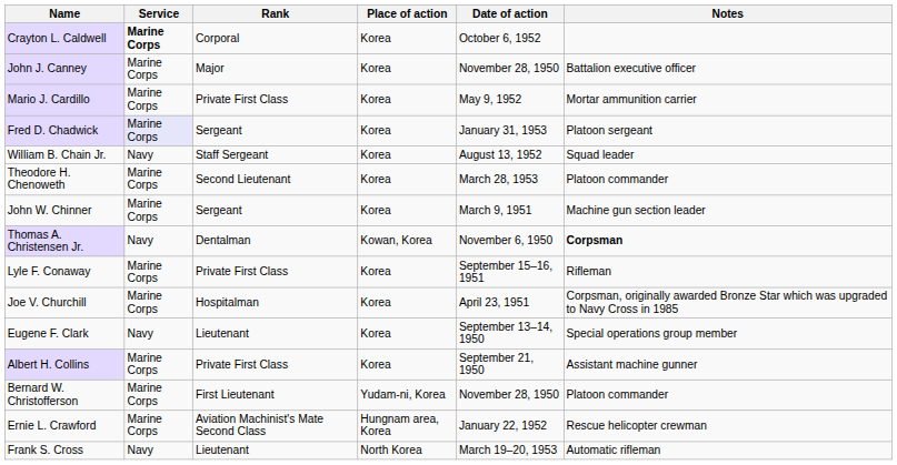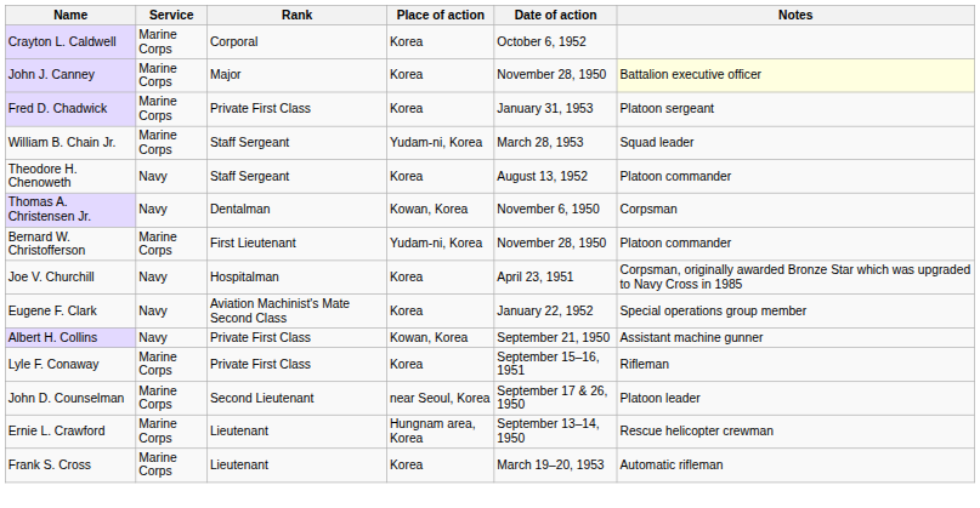 <table class="wikitable sortable">
 <tr>
 <th>Name</th>
 <th>Service</th>
 <th>Rank</th>
 <th>Place of action</th>
 <th>Date of action</th>
 <th>Notes</th>
 </tr>
 <tr>
 <td style="background:#e3d9ff;">Crayton L. Caldwell</td>
-<td><strong>Marine Corps</strong></td>
+<td>Marine Corps</td>
 <td>Corporal</td>
 <td>Korea</td>
 <td>October 6, 1952</td>
 <td></td>
 </tr>
 <tr>
 <td style="background:#e3d9ff;">John J. Canney</td>
 <td>Marine Corps</td>
 <td>Major</td>
 <td>Korea</td>
 <td>November 28, 1950</td>
-<td>Battalion executive officer</td>
-</tr>
-<tr>
-<td style="background:#e3d9ff;">Mario J. Cardillo</td>
-<td>Marine Corps</td>
-<td>Private First Class</td>
-<td>Korea</td>
-<td>May 9, 1952</td>
-<td>Mortar ammunition carrier</td>
+<td style="background: lightyellow;">Battalion executive officer</td>
 </tr>
 <tr>
 <td style="background:#e3d9ff;">Fred D. Chadwick</td>
-<td style="background: lavender;">Marine Corps</td>
-<td>Sergeant</td>
+<td>Marine Corps</td>
+<td>Private First Class</td>
 <td>Korea</td>
 <td>January 31, 1953</td>
 <td>Platoon sergeant</td>
 </tr>
 <tr>
 <td>William B. Chain Jr.</td>
+<td>Marine Corps</td>
+<td>Staff Sergeant</td>
+<td>Yudam-ni, Korea</td>
+<td>March 28, 1953</td>
+<td>Squad leader</td>
+</tr>
+<tr>
+<td>Theodore H. Chenoweth</td>
 <td>Navy</td>
 <td>Staff Sergeant</td>
 <td>Korea</td>
 <td>August 13, 1952</td>
-<td>Squad leader</td>
-</tr>
-<tr>
-<td>Theodore H. Chenoweth</td>
-<td>Marine Corps</td>
-<td>Second Lieutenant</td>
-<td>Korea</td>
-<td>March 28, 1953</td>
 <td>Platoon commander</td>
-</tr>
-<tr>
-<td>John W. Chinner</td>
-<td>Marine Corps</td>
-<td>Sergeant</td>
-<td>Korea</td>
-<td>March 9, 1951</td>
-<td>Machine gun section leader</td>
 </tr>
 <tr>
 <td style="background:#e3d9ff;">Thomas A. Christensen Jr.</td>
 <td>Navy</td>
 <td>Dentalman</td>
 <td>Kowan, Korea</td>
 <td>November 6, 1950</td>
-<td><strong>Corpsman</strong></td>
+<td>Corpsman</td>
+</tr>
+<tr>
+<td>Bernard W. Christofferson</td>
+<td>Marine Corps</td>
+<td>First Lieutenant</td>
+<td>Yudam-ni, Korea</td>
+<td>November 28, 1950</td>
+<td>Platoon commander</td>
+</tr>
+<tr>
+<td>Joe V. Churchill</td>
+<td>Navy</td>
+<td>Hospitalman</td>
+<td>Korea</td>
+<td>April 23, 1951</td>
+<td>Corpsman, originally awarded Bronze Star which was upgraded to Navy Cross in 1985</td>
+</tr>
+<tr>
+<td>Eugene F. Clark</td>
+<td>Navy</td>
+<td>Aviation Machinist's Mate Second Class</td>
+<td>Korea</td>
+<td>January 22, 1952</td>
+<td>Special operations group member</td>
+</tr>
+<tr>
+<td style="background:#e3d9ff;">Albert H. Collins</td>
+<td>Navy</td>
+<td>Private First Class</td>
+<td>Kowan, Korea</td>
+<td>September 21, 1950</td>
+<td>Assistant machine gunner</td>
 </tr>
 <tr>
 <td>Lyle F. Conaway</td>
 <td>Marine Corps</td>
 <td>Private First Class</td>
 <td>Korea</td>
 <td>September 15–16, 1951</td>
 <td>Rifleman</td>
 </tr>
 <tr>
-<td>Joe V. Churchill</td>
+<td>John D. Counselman</td>
 <td>Marine Corps</td>
-<td>Hospitalman</td>
-<td>Korea</td>
-<td>April 23, 1951</td>
-<td>Corpsman, originally awarded Bronze Star which was upgraded to Navy Cross in 1985</td>
-</tr>
-<tr>
-<td>Eugene F. Clark</td>
-<td>Navy</td>
-<td>Lieutenant</td>
-<td>Korea</td>
-<td>September 13–14, 1950</td>
-<td>Special operations group member</td>
-</tr>
-<tr>
-<td style="background:#e3d9ff;">Albert H. Collins</td>
-<td>Marine Corps</td>
-<td>Private First Class</td>
-<td>Korea</td>
-<td>September 21, 1950</td>
-<td>Assistant machine gunner</td>
-</tr>
-<tr>
-<td>Bernard W. Christofferson</td>
-<td>Marine Corps</td>
-<td>First Lieutenant</td>
-<td>Yudam-ni, Korea</td>
-<td>November 28, 1950</td>
-<td>Platoon commander</td>
+<td>Second Lieutenant</td>
+<td>near Seoul, Korea</td>
+<td>September 17 & 26, 1950</td>
+<td>Platoon leader</td>
 </tr>
 <tr>
 <td>Ernie L. Crawford</td>
 <td>Marine Corps</td>
-<td>Aviation Machinist's Mate Second Class</td>
+<td>Lieutenant</td>
 <td>Hungnam area, Korea</td>
-<td>January 22, 1952</td>
+<td>September 13–14, 1950</td>
 <td>Rescue helicopter crewman</td>
 </tr>
 <tr>
 <td>Frank S. Cross</td>
-<td>Navy</td>
+<td>Marine Corps</td>
 <td>Lieutenant</td>
-<td>North Korea</td>
+<td>Korea</td>
 <td>March 19–20, 1953</td>
 <td>Automatic rifleman</td>
 </tr>
 </table>
